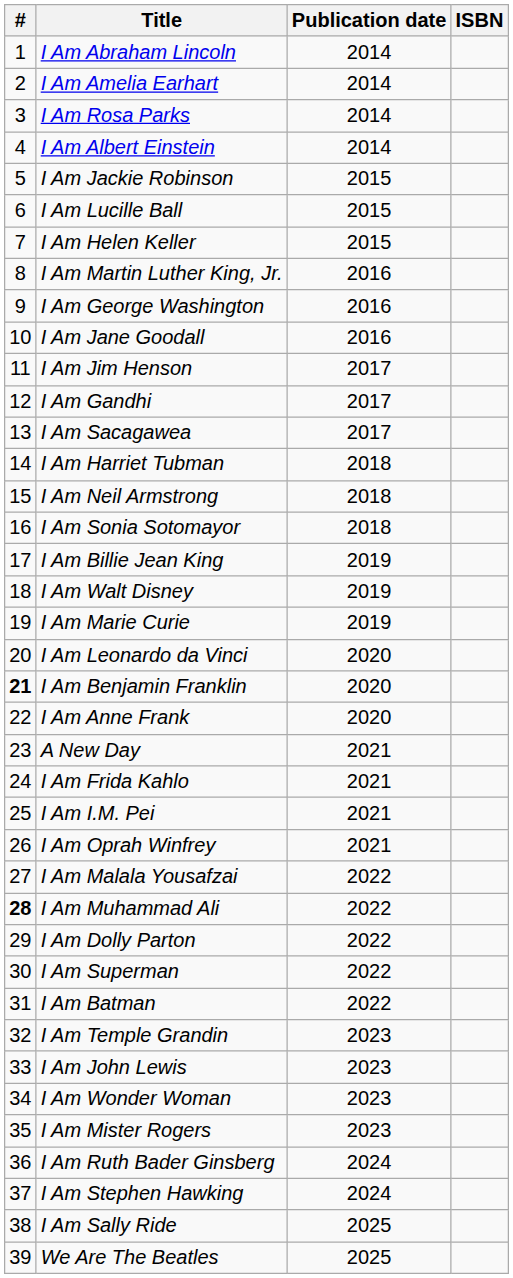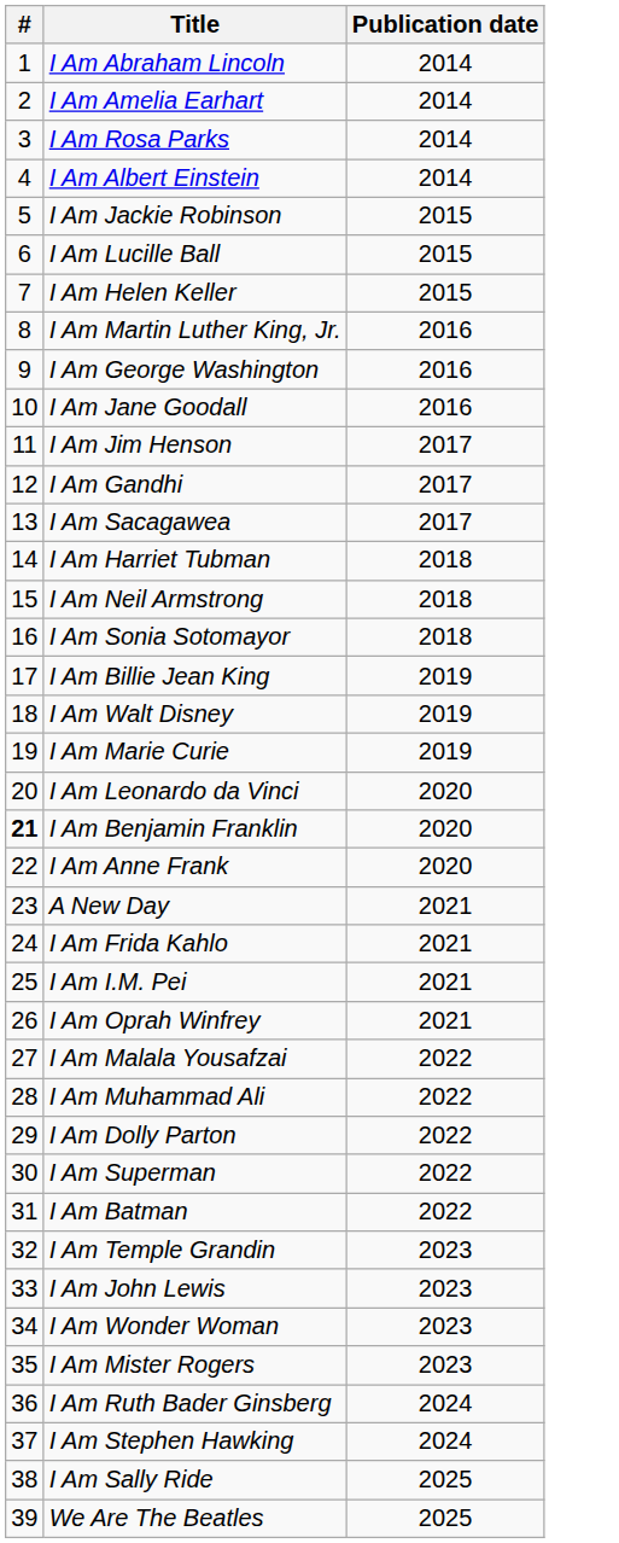 <table class=wikitable>
 <tr>
 <th> # </th>
 <th>Title</th>
 <th>Publication date</th>
-<th>ISBN</th>
 </tr>
 <tr>
 <td style="text-align:center">1</td>
 <td><em><a href='#'>I Am Abraham Lincoln</a></em></td>
 <td style="text-align:center">2014</td>
-<td></td>
 </tr>
 <tr>
 <td style="text-align:center">2</td>
 <td><em><a href='#'>I Am Amelia Earhart</a></em></td>
 <td style="text-align:center">2014</td>
-<td></td>
 </tr>
 <tr>
 <td style="text-align:center">3</td>
 <td><em><a href='#'>I Am Rosa Parks</a></em></td>
 <td style="text-align:center">2014</td>
-<td></td>
 </tr>
 <tr>
 <td style="text-align:center">4</td>
 <td><em><a href='#'>I Am Albert Einstein</a></em></td>
 <td style="text-align:center">2014</td>
-<td></td>
 </tr>
 <tr>
 <td style="text-align:center">5</td>
 <td><em>I Am Jackie Robinson</em></td>
 <td style="text-align:center">2015</td>
-<td></td>
 </tr>
 <tr>
 <td style="text-align:center">6</td>
 <td><em>I Am Lucille Ball</em></td>
 <td style="text-align:center">2015</td>
-<td></td>
 </tr>
 <tr>
 <td style="text-align:center">7</td>
 <td><em>I Am Helen Keller</em></td>
 <td style="text-align:center">2015</td>
-<td></td>
 </tr>
 <tr>
 <td style="text-align:center">8</td>
 <td><em>I Am Martin Luther King, Jr.</em></td>
 <td style="text-align:center">2016</td>
-<td></td>
 </tr>
 <tr>
 <td style="text-align:center">9</td>
 <td><em>I Am George Washington</em></td>
 <td style="text-align:center">2016</td>
-<td></td>
 </tr>
 <tr>
 <td style="text-align:center">10</td>
 <td><em>I Am Jane Goodall</em></td>
 <td style="text-align:center">2016</td>
-<td></td>
 </tr>
 <tr>
 <td style="text-align:center">11</td>
 <td><em>I Am Jim Henson</em></td>
 <td style="text-align:center">2017</td>
-<td></td>
 </tr>
 <tr>
 <td style="text-align:center">12</td>
 <td><em>I Am Gandhi</em></td>
 <td style="text-align:center">2017</td>
-<td></td>
 </tr>
 <tr>
 <td style="text-align:center">13</td>
 <td><em>I Am Sacagawea</em></td>
 <td style="text-align:center">2017</td>
-<td></td>
 </tr>
 <tr>
 <td style="text-align:center">14</td>
 <td><em>I Am Harriet Tubman</em></td>
 <td style="text-align:center">2018</td>
-<td></td>
 </tr>
 <tr>
 <td style="text-align:center">15</td>
 <td><em>I Am Neil Armstrong</em></td>
 <td style="text-align:center">2018</td>
-<td></td>
 </tr>
 <tr>
 <td style="text-align:center">16</td>
 <td><em>I Am Sonia Sotomayor</em></td>
 <td style="text-align:center">2018</td>
-<td></td>
 </tr>
 <tr>
 <td style="text-align:center">17</td>
 <td><em>I Am Billie Jean King</em></td>
 <td style="text-align:center">2019</td>
-<td></td>
 </tr>
 <tr>
 <td style="text-align:center">18</td>
 <td><em>I Am Walt Disney</em></td>
 <td style="text-align:center">2019</td>
-<td></td>
 </tr>
 <tr>
 <td style="text-align:center">19</td>
 <td><em>I Am Marie Curie</em></td>
 <td style="text-align:center">2019</td>
-<td></td>
 </tr>
 <tr>
 <td style="text-align:center">20</td>
 <td><em>I Am Leonardo da Vinci</em></td>
 <td style="text-align:center">2020</td>
-<td></td>
 </tr>
 <tr>
 <td style="text-align:center"><strong>21</strong></td>
 <td><em>I Am Benjamin Franklin</em></td>
 <td style="text-align:center">2020</td>
-<td></td>
 </tr>
 <tr>
 <td style="text-align:center">22</td>
 <td><em>I Am Anne Frank</em></td>
 <td style="text-align:center">2020</td>
-<td></td>
 </tr>
 <tr>
 <td>23</td>
 <td><em>A New Day</em></td>
 <td style="text-align:center">2021</td>
-<td></td>
 </tr>
 <tr>
 <td style="text-align:center">24</td>
 <td><em>I Am Frida Kahlo</em></td>
 <td style="text-align:center">2021</td>
-<td></td>
 </tr>
 <tr>
 <td style="text-align:center">25</td>
 <td><em>I Am I.M. Pei</em></td>
 <td style="text-align:center">2021</td>
-<td></td>
 </tr>
 <tr>
 <td style="text-align:center">26</td>
 <td><em>I Am Oprah Winfrey</em></td>
 <td style="text-align:center">2021</td>
-<td></td>
 </tr>
 <tr>
 <td style="text-align:center">27</td>
 <td><em>I Am Malala Yousafzai</em></td>
 <td style="text-align:center">2022</td>
-<td></td>
 </tr>
 <tr>
-<td style="text-align:center"><strong>28</strong></td>
+<td style="text-align:center">28</td>
 <td><em>I Am Muhammad Ali</em></td>
 <td style="text-align:center">2022</td>
-<td></td>
 </tr>
 <tr>
 <td>29</td>
 <td><em>I Am Dolly Parton</em></td>
 <td style="text-align:center">2022</td>
-<td></td>
 </tr>
 <tr>
 <td>30</td>
 <td><em>I Am Superman</em></td>
 <td style="text-align:center">2022</td>
-<td></td>
 </tr>
 <tr>
 <td>31</td>
 <td><em>I Am Batman</em></td>
 <td style="text-align:center">2022</td>
-<td></td>
 </tr>
 <tr>
 <td>32</td>
 <td><em>I Am Temple Grandin</em></td>
 <td style="text-align:center">2023</td>
-<td></td>
 </tr>
 <tr>
 <td>33</td>
 <td><em>I Am John Lewis</em></td>
 <td style="text-align:center">2023</td>
-<td></td>
 </tr>
 <tr>
 <td>34</td>
 <td><em>I Am Wonder Woman</em></td>
 <td style="text-align:center">2023</td>
-<td></td>
 </tr>
 <tr>
 <td>35</td>
 <td><em>I Am Mister Rogers</em></td>
 <td style="text-align:center">2023</td>
-<td></td>
 </tr>
 <tr>
 <td>36</td>
 <td><em>I Am Ruth Bader Ginsberg</em></td>
 <td style="text-align:center">2024</td>
-<td></td>
 </tr>
 <tr>
 <td>37</td>
 <td><em>I Am Stephen Hawking</em></td>
 <td style="text-align:center">2024</td>
-<td></td>
 </tr>
 <tr>
 <td>38</td>
 <td><em>I Am Sally Ride</em></td>
 <td style="text-align:center">2025</td>
-<td></td>
 </tr>
 <tr>
 <td>39</td>
 <td><em>We Are The Beatles</em></td>
 <td style="text-align:center">2025</td>
-<td></td>
 </tr>
 </table>
